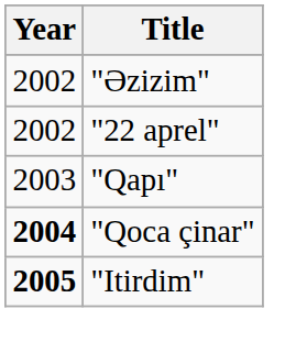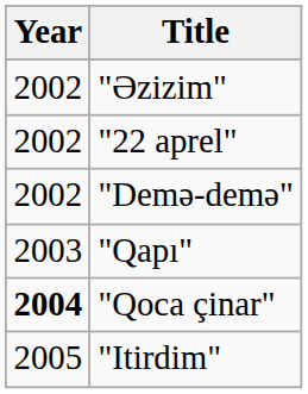 <table class="wikitable">
 <tr>
 <th>Year</th>
 <th>Title</th>
 </tr>
 <tr>
 <td>2002</td>
 <td>"Əzizim"</td>
 </tr>
 <tr>
 <td>2002</td>
 <td>"22 aprel"</td>
 </tr>
 <tr>
+<td>2002</td>
+<td>"Demə-demə"</td>
+</tr>
+<tr>
 <td>2003</td>
 <td>"Qapı"</td>
 </tr>
 <tr>
 <td><strong>2004</strong></td>
 <td>"Qoca çinar"</td>
 </tr>
 <tr>
-<td><strong>2005</strong></td>
+<td>2005</td>
 <td>"Itirdim"</td>
 </tr>
 </table>
